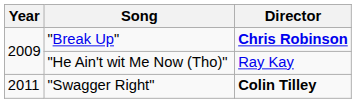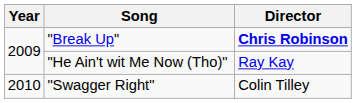 <table class="wikitable">
 <tr>
 <th>Year</th>
 <th style="width:200px;">Song</th>
 <th>Director</th>
 </tr>
 <tr>
 <td rowspan= "2">2009</td>
 <td>"<a href='#'>Break Up</a>" </td>
 <td><strong><a href='#'>Chris Robinson</a></strong></td>
 </tr>
 <tr>
 <td>"He Ain't wit Me Now (Tho)"</td>
 <td><a href='#'>Ray Kay</a></td>
 </tr>
 <tr>
-<td rowspan= "1">2011</td>
+<td rowspan= "1">2010</td>
 <td>"Swagger Right"</td>
-<td><strong>Colin Tilley</strong></td>
+<td>Colin Tilley</td>
 </tr>
 </table>
